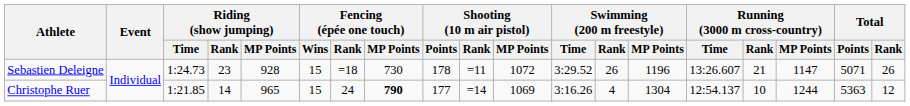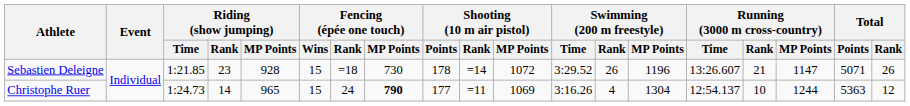 <table class=wikitable style=font-size:90%;text-align:center>
 <tr>
 <th rowspan=2>Athlete</th>
 <th rowspan=2>Event</th>
 <th colspan=3>Riding<br><span>(show jumping)</span></th>
 <th colspan=3>Fencing<br><span>(épée one touch)</span></th>
 <th colspan=3>Shooting<br><span>(10 m air pistol)</span></th>
 <th colspan=3>Swimming<br><span>(200 m freestyle)</span></th>
 <th colspan=3>Running<br><span>(3000 m cross-country)</span></th>
 <th colspan=2>Total</th>
 </tr>
 <tr style=font-size:95%>
 <th>Time</th>
 <th>Rank</th>
 <th>MP Points</th>
 <th>Wins</th>
 <th>Rank</th>
 <th>MP Points</th>
 <th>Points</th>
 <th>Rank</th>
 <th>MP Points</th>
 <th>Time</th>
 <th>Rank</th>
 <th>MP Points</th>
 <th>Time</th>
 <th>Rank</th>
 <th>MP Points</th>
 <th>Points</th>
 <th>Rank</th>
 </tr>
 <tr>
 <td align=left><a href='#'>Sebastien Deleigne</a></td>
 <td align=left rowspan=2><a href='#'>Individual</a></td>
-<td>1:24.73</td>
+<td>1:21.85</td>
 <td>23</td>
 <td>928</td>
 <td>15</td>
 <td>=18</td>
 <td>730</td>
 <td>178</td>
-<td>=11</td>
+<td>=14</td>
 <td>1072</td>
 <td>3:29.52</td>
 <td>26</td>
 <td>1196</td>
 <td>13:26.607</td>
 <td>21</td>
 <td>1147</td>
 <td>5071</td>
 <td>26</td>
 </tr>
 <tr>
 <td align=left><a href='#'>Christophe Ruer</a></td>
-<td>1:21.85</td>
+<td>1:24.73</td>
 <td>14</td>
 <td>965</td>
 <td>15</td>
 <td>24</td>
 <td><strong>790</strong></td>
 <td>177</td>
-<td>=14</td>
+<td>=11</td>
 <td>1069</td>
 <td>3:16.26</td>
 <td>4</td>
 <td>1304</td>
 <td>12:54.137</td>
 <td>10</td>
 <td>1244</td>
 <td>5363</td>
 <td>12</td>
 </tr>
 </table>
